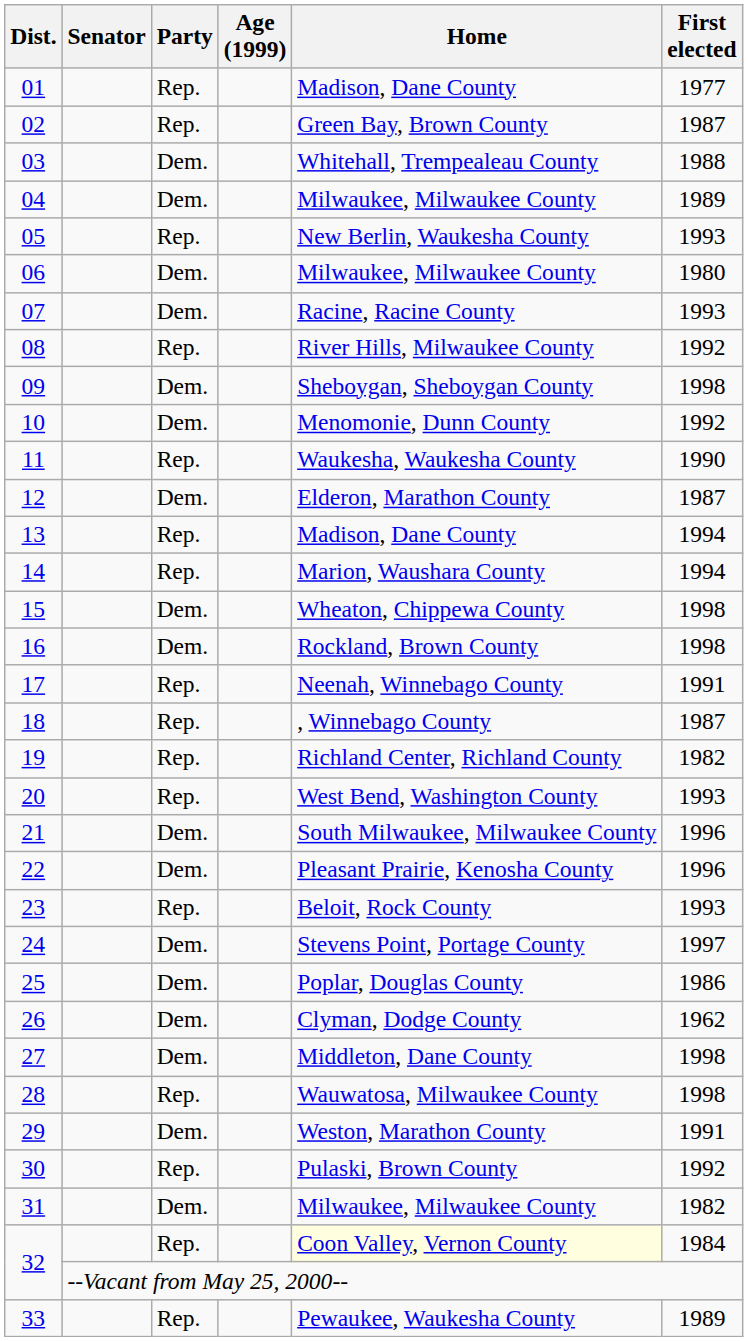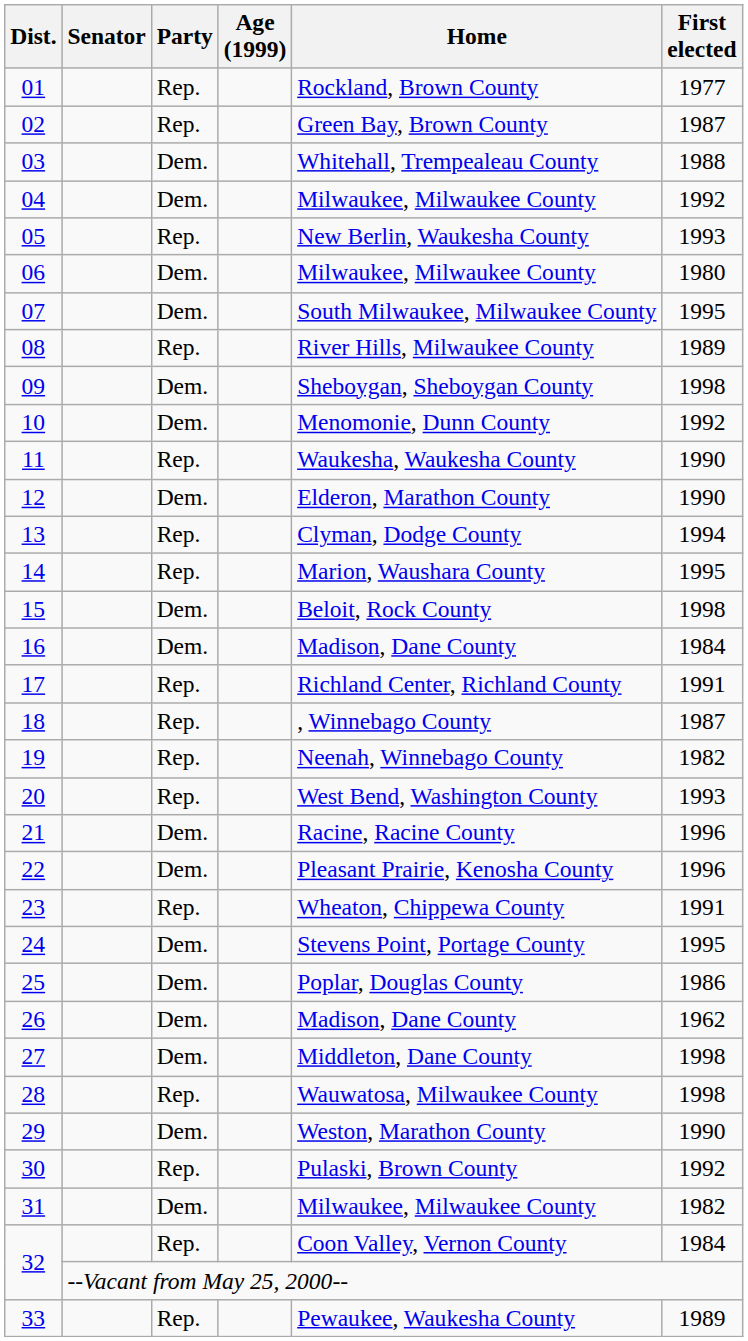 <table class="wikitable sortable">
 <tr>
 <th>Dist.</th>
 <th>Senator</th>
 <th>Party</th>
 <th>Age<br>(1999)</th>
 <th>Home</th>
 <th>First<br>elected</th>
 </tr>
 <tr>
 <td align="center"><a href='#'>01</a></td>
 <td></td>
 <td>Rep.</td>
 <td align="center"></td>
-<td><a href='#'>Madison</a>, <a href='#'>Dane County</a></td>
+<td><a href='#'>Rockland</a>, <a href='#'>Brown County</a></td>
 <td align="center">1977</td>
 </tr>
 <tr>
 <td align="center"><a href='#'>02</a></td>
 <td></td>
 <td>Rep.</td>
 <td align="center"></td>
 <td><a href='#'>Green Bay</a>, <a href='#'>Brown County</a></td>
 <td align="center">1987</td>
 </tr>
 <tr>
 <td align="center"><a href='#'>03</a></td>
 <td></td>
 <td>Dem.</td>
 <td align="center"></td>
 <td><a href='#'>Whitehall</a>, <a href='#'>Trempealeau County</a></td>
 <td align="center">1988</td>
 </tr>
 <tr>
 <td align="center"><a href='#'>04</a></td>
 <td></td>
 <td>Dem.</td>
 <td align="center"></td>
 <td><a href='#'>Milwaukee</a>, <a href='#'>Milwaukee County</a></td>
-<td align="center">1989</td>
+<td align="center">1992</td>
 </tr>
 <tr>
 <td align="center"><a href='#'>05</a></td>
 <td></td>
 <td>Rep.</td>
 <td align="center"></td>
 <td><a href='#'>New Berlin</a>, <a href='#'>Waukesha County</a></td>
 <td align="center">1993</td>
 </tr>
 <tr>
 <td align="center"><a href='#'>06</a></td>
 <td></td>
 <td>Dem.</td>
 <td align="center"></td>
 <td><a href='#'>Milwaukee</a>, <a href='#'>Milwaukee County</a></td>
 <td align="center">1980</td>
 </tr>
 <tr>
 <td align="center"><a href='#'>07</a></td>
 <td></td>
 <td>Dem.</td>
 <td align="center"></td>
-<td><a href='#'>Racine</a>, <a href='#'>Racine County</a></td>
-<td align="center">1993</td>
+<td><a href='#'>South Milwaukee</a>, <a href='#'>Milwaukee County</a></td>
+<td align="center">1995</td>
 </tr>
 <tr>
 <td align="center"><a href='#'>08</a></td>
 <td></td>
 <td>Rep.</td>
 <td align="center"></td>
 <td><a href='#'>River Hills</a>, <a href='#'>Milwaukee County</a></td>
-<td align="center">1992</td>
+<td align="center">1989</td>
 </tr>
 <tr>
 <td align="center"><a href='#'>09</a></td>
 <td></td>
 <td>Dem.</td>
 <td align="center"></td>
 <td><a href='#'>Sheboygan</a>, <a href='#'>Sheboygan County</a></td>
 <td align="center">1998</td>
 </tr>
 <tr>
 <td align="center"><a href='#'>10</a></td>
 <td></td>
 <td>Dem.</td>
 <td align="center"></td>
 <td><a href='#'>Menomonie</a>, <a href='#'>Dunn County</a></td>
 <td align="center">1992</td>
 </tr>
 <tr>
 <td align="center"><a href='#'>11</a></td>
 <td></td>
 <td>Rep.</td>
 <td align="center"></td>
 <td><a href='#'>Waukesha</a>, <a href='#'>Waukesha County</a></td>
 <td align="center">1990</td>
 </tr>
 <tr>
 <td align="center"><a href='#'>12</a></td>
 <td></td>
 <td>Dem.</td>
 <td align="center"></td>
 <td><a href='#'>Elderon</a>, <a href='#'>Marathon County</a></td>
-<td align="center">1987</td>
+<td align="center">1990</td>
 </tr>
 <tr>
 <td align="center"><a href='#'>13</a></td>
 <td></td>
 <td>Rep.</td>
 <td align="center"></td>
-<td><a href='#'>Madison</a>, <a href='#'>Dane County</a></td>
+<td><a href='#'>Clyman</a>, <a href='#'>Dodge County</a></td>
 <td align="center">1994</td>
 </tr>
 <tr>
 <td align="center"><a href='#'>14</a></td>
 <td></td>
 <td>Rep.</td>
 <td align="center"></td>
 <td><a href='#'>Marion</a>, <a href='#'>Waushara County</a></td>
-<td align="center">1994</td>
+<td align="center">1995</td>
 </tr>
 <tr>
 <td align="center"><a href='#'>15</a></td>
 <td></td>
 <td>Dem.</td>
 <td align="center"></td>
-<td><a href='#'>Wheaton</a>, <a href='#'>Chippewa County</a></td>
+<td><a href='#'>Beloit</a>, <a href='#'>Rock County</a></td>
 <td align="center">1998</td>
 </tr>
 <tr>
 <td align="center"><a href='#'>16</a></td>
 <td></td>
 <td>Dem.</td>
 <td align="center"></td>
-<td><a href='#'>Rockland</a>, <a href='#'>Brown County</a></td>
-<td align="center">1998</td>
+<td><a href='#'>Madison</a>, <a href='#'>Dane County</a></td>
+<td align="center">1984</td>
 </tr>
 <tr>
 <td align="center"><a href='#'>17</a></td>
 <td></td>
 <td>Rep.</td>
 <td align="center"></td>
-<td><a href='#'>Neenah</a>, <a href='#'>Winnebago County</a></td>
+<td><a href='#'>Richland Center</a>, <a href='#'>Richland County</a></td>
 <td align="center">1991</td>
 </tr>
 <tr>
 <td align="center"><a href='#'>18</a></td>
 <td></td>
 <td>Rep.</td>
 <td align="center"></td>
 <td>, <a href='#'>Winnebago County</a></td>
 <td align="center">1987</td>
 </tr>
 <tr>
 <td align="center"><a href='#'>19</a></td>
 <td></td>
 <td>Rep.</td>
 <td align="center"></td>
-<td><a href='#'>Richland Center</a>, <a href='#'>Richland County</a></td>
+<td><a href='#'>Neenah</a>, <a href='#'>Winnebago County</a></td>
 <td align="center">1982</td>
 </tr>
 <tr>
 <td align="center"><a href='#'>20</a></td>
 <td></td>
 <td>Rep.</td>
 <td align="center"></td>
 <td><a href='#'>West Bend</a>, <a href='#'>Washington County</a></td>
 <td align="center">1993</td>
 </tr>
 <tr>
 <td align="center"><a href='#'>21</a></td>
 <td></td>
 <td>Dem.</td>
 <td align="center"></td>
-<td><a href='#'>South Milwaukee</a>, <a href='#'>Milwaukee County</a></td>
+<td><a href='#'>Racine</a>, <a href='#'>Racine County</a></td>
 <td align="center">1996</td>
 </tr>
 <tr>
 <td align="center"><a href='#'>22</a></td>
 <td></td>
 <td>Dem.</td>
 <td align="center"></td>
 <td><a href='#'>Pleasant Prairie</a>, <a href='#'>Kenosha County</a></td>
 <td align="center">1996</td>
 </tr>
 <tr>
 <td align="center"><a href='#'>23</a></td>
 <td></td>
 <td>Rep.</td>
 <td align="center"></td>
-<td><a href='#'>Beloit</a>, <a href='#'>Rock County</a></td>
-<td align="center">1993</td>
+<td><a href='#'>Wheaton</a>, <a href='#'>Chippewa County</a></td>
+<td align="center">1991</td>
 </tr>
 <tr>
 <td align="center"><a href='#'>24</a></td>
 <td></td>
 <td>Dem.</td>
 <td align="center"></td>
 <td><a href='#'>Stevens Point</a>, <a href='#'>Portage County</a></td>
-<td align="center">1997</td>
+<td align="center">1995</td>
 </tr>
 <tr>
 <td align="center"><a href='#'>25</a></td>
 <td></td>
 <td>Dem.</td>
 <td align="center"></td>
 <td><a href='#'>Poplar</a>, <a href='#'>Douglas County</a></td>
 <td align="center">1986</td>
 </tr>
 <tr>
 <td align="center"><a href='#'>26</a></td>
 <td></td>
 <td>Dem.</td>
 <td align="center"></td>
-<td><a href='#'>Clyman</a>, <a href='#'>Dodge County</a></td>
+<td><a href='#'>Madison</a>, <a href='#'>Dane County</a></td>
 <td align="center">1962</td>
 </tr>
 <tr>
 <td align="center"><a href='#'>27</a></td>
 <td></td>
 <td>Dem.</td>
 <td align="center"></td>
 <td><a href='#'>Middleton</a>, <a href='#'>Dane County</a></td>
 <td align="center">1998</td>
 </tr>
 <tr>
 <td align="center"><a href='#'>28</a></td>
 <td></td>
 <td>Rep.</td>
 <td align="center"></td>
 <td><a href='#'>Wauwatosa</a>, <a href='#'>Milwaukee County</a></td>
 <td align="center">1998</td>
 </tr>
 <tr>
 <td align="center"><a href='#'>29</a></td>
 <td></td>
 <td>Dem.</td>
 <td align="center"></td>
 <td><a href='#'>Weston</a>, <a href='#'>Marathon County</a></td>
-<td align="center">1991</td>
+<td align="center">1990</td>
 </tr>
 <tr>
 <td align="center"><a href='#'>30</a></td>
 <td></td>
 <td>Rep.</td>
 <td align="center"></td>
 <td><a href='#'>Pulaski</a>, <a href='#'>Brown County</a></td>
 <td align="center">1992</td>
 </tr>
 <tr>
 <td align="center"><a href='#'>31</a></td>
 <td></td>
 <td>Dem.</td>
 <td align="center"></td>
 <td><a href='#'>Milwaukee</a>, <a href='#'>Milwaukee County</a></td>
 <td align="center">1982</td>
 </tr>
 <tr>
 <td rowspan="2" align="center"><a href='#'>32</a></td>
 <td> </td>
 <td>Rep.</td>
 <td align="center"></td>
-<td style="background: lightyellow;"><a href='#'>Coon Valley</a>, <a href='#'>Vernon County</a></td>
+<td><a href='#'>Coon Valley</a>, <a href='#'>Vernon County</a></td>
 <td align="center">1984</td>
 </tr>
 <tr>
 <td colspan="5"><em>--Vacant from May 25, 2000--</em></td>
 </tr>
 <tr>
 <td align="center"><a href='#'>33</a></td>
 <td></td>
 <td>Rep.</td>
 <td align="center"></td>
 <td><a href='#'>Pewaukee</a>, <a href='#'>Waukesha County</a></td>
 <td align="center">1989</td>
 </tr>
 </table>
